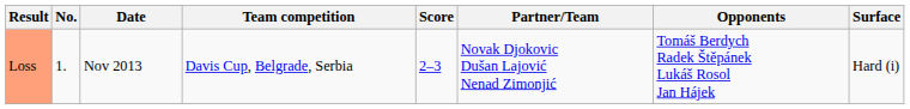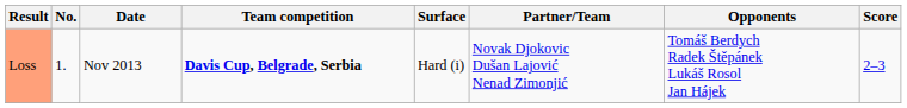 <table class="sortable wikitable" style=font-size:97%>
 <tr>
 <th>Result</th>
 <th>No.</th>
 <th width=100>Date</th>
 <th width=240>Team competition</th>
-<th>Score</th>
+<th>Surface</th>
 <th width=200>Partner/Team</th>
 <th width=200>Opponents</th>
-<th>Surface</th>
+<th>Score</th>
 </tr>
 <tr>
 <td style="background:#ffa07a;">Loss</td>
 <td>1.</td>
 <td>Nov 2013</td>
-<td><a href='#'>Davis Cup</a>, <a href='#'>Belgrade</a>, Serbia</td>
-<td><a href='#'>2–3</a></td>
+<td><strong><a href='#'>Davis Cup</a>, <a href='#'>Belgrade</a>, Serbia</strong></td>
+<td>Hard (i)</td>
 <td> <a href='#'>Novak Djokovic</a><br> <a href='#'>Dušan Lajović</a><br> <a href='#'>Nenad Zimonjić</a></td>
 <td> <a href='#'>Tomáš Berdych</a> <br>  <a href='#'>Radek Štěpánek</a> <br>  <a href='#'>Lukáš Rosol</a> <br>  <a href='#'>Jan Hájek</a></td>
-<td>Hard (i)</td>
+<td><a href='#'>2–3</a></td>
 </tr>
 </table>
